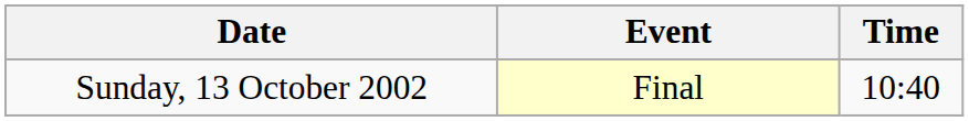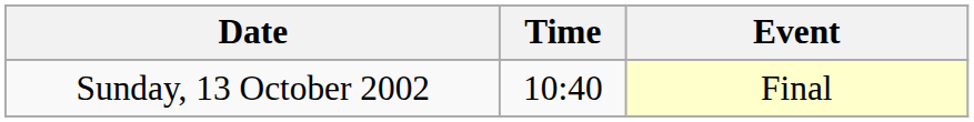 <table class = "wikitable" style="text-align:center;">
 <tr>
 <th width=220>Date</th>
+<th width=50>Time</th>
 <th width=150>Event</th>
-<th width=50>Time</th>
 </tr>
 <tr>
 <td>Sunday, 13 October 2002</td>
+<td>10:40</td>
 <td bgcolor=ffffcc>Final</td>
-<td>10:40</td>
 </tr>
 </table>
